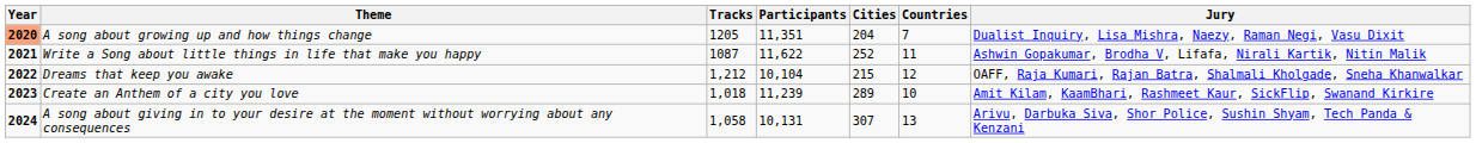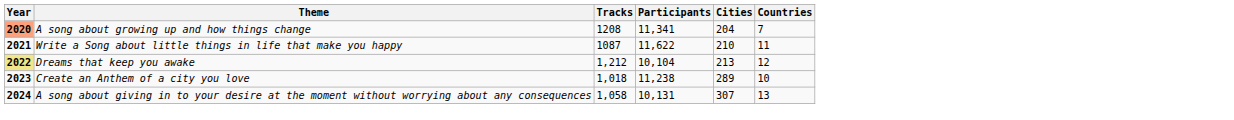 <table class="wikitable">
 <tr>
 <th>Year</th>
 <th>Theme</th>
 <th>Tracks</th>
 <th>Participants</th>
 <th>Cities</th>
 <th>Countries</th>
-<th>Jury</th>
 </tr>
 <tr>
 <td style="background: lightsalmon;"><strong>2020</strong></td>
 <td><em>A song about growing up and how things change</em></td>
-<td>1205</td>
-<td>11,351</td>
+<td>1208</td>
+<td>11,341</td>
 <td>204</td>
 <td>7</td>
-<td><a href='#'>Dualist Inquiry</a>, <a href='#'>Lisa Mishra</a>, <a href='#'>Naezy</a>, <a href='#'>Raman Negi</a>, <a href='#'>Vasu Dixit</a></td>
 </tr>
 <tr>
 <td><strong>2021</strong></td>
 <td><em>Write a Song about little things in life that make you happy</em></td>
 <td>1087</td>
 <td>11,622</td>
-<td>252</td>
+<td>210</td>
 <td>11</td>
-<td><a href='#'>Ashwin Gopakumar</a>, <a href='#'>Brodha V</a>, Lifafa, <a href='#'>Nirali Kartik</a>, <a href='#'>Nitin Malik</a></td>
 </tr>
 <tr>
-<td><strong>2022</strong></td>
+<td style="background: khaki;"><strong>2022</strong></td>
 <td><em>Dreams that keep you awake</em></td>
 <td>1,212</td>
 <td>10,104</td>
-<td>215</td>
+<td>213</td>
 <td>12</td>
-<td>OAFF, <a href='#'>Raja Kumari</a>, <a href='#'>Rajan Batra</a>, <a href='#'>Shalmali Kholgade</a>, <a href='#'>Sneha Khanwalkar</a></td>
 </tr>
 <tr>
 <td><strong>2023</strong></td>
 <td><em>Create an Anthem of a city you love</em></td>
 <td>1,018</td>
-<td>11,239</td>
+<td>11,238</td>
 <td>289</td>
 <td>10</td>
-<td><a href='#'>Amit Kilam</a>, <a href='#'>KaamBhari</a>, <a href='#'>Rashmeet Kaur</a>, <a href='#'>SickFlip</a>, <a href='#'>Swanand Kirkire</a></td>
 </tr>
 <tr>
 <td><strong>2024</strong></td>
 <td><em>A song about giving in to your desire at the moment without worrying about any consequences</em></td>
 <td>1,058</td>
 <td>10,131</td>
 <td>307</td>
 <td>13</td>
-<td><a href='#'>Arivu</a>, <a href='#'>Darbuka Siva</a>, <a href='#'>Shor Police</a>, <a href='#'>Sushin Shyam</a>, <a href='#'>Tech Panda & Kenzani</a></td>
 </tr>
 </table>
